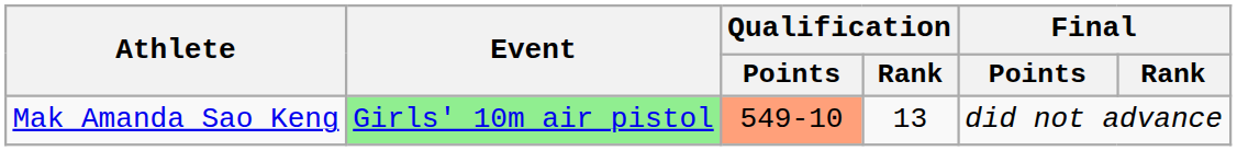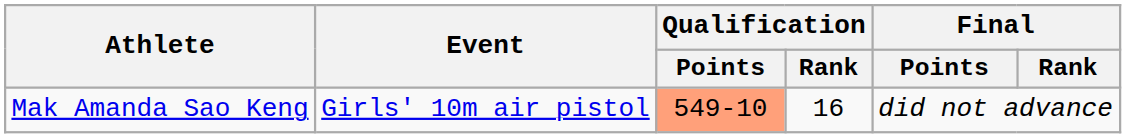 <table class="wikitable" style="font-size:90%;">
 <tr>
 <th rowspan=2>Athlete</th>
 <th rowspan=2>Event</th>
 <th colspan=2>Qualification</th>
 <th colspan=2>Final</th>
 </tr>
 <tr style="font-size:95%">
 <th>Points</th>
 <th>Rank</th>
 <th>Points</th>
 <th>Rank</th>
 </tr>
 <tr align=center>
 <td align=left><a href='#'>Mak Amanda Sao Keng</a></td>
-<td align=left style="background: lightgreen;"><a href='#'>Girls' 10m air pistol</a></td>
+<td align=left><a href='#'>Girls' 10m air pistol</a></td>
 <td style="background: lightsalmon;">549-10</td>
-<td>13</td>
+<td>16</td>
 <td colspan=2><em>did not advance</em></td>
 </tr>
 </table>
